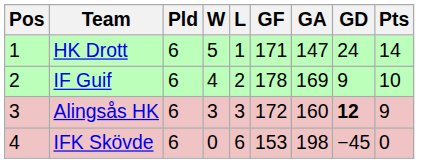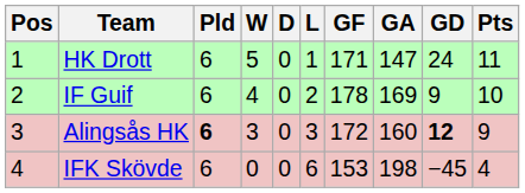 <table class="wikitable">
 <tr>
 <th><span>Pos</span></th>
 <th>Team</th>
 <th><span>Pld</span></th>
 <th><span>W</span></th>
+<th><span>D</span></th>
 <th><span>L</span></th>
 <th><span>GF</span></th>
 <th><span>GA</span></th>
 <th><span>GD</span></th>
 <th><span>Pts</span></th>
 </tr>
 <tr style="background:#bbffbb">
 <td>1</td>
 <td><a href='#'>HK Drott</a></td>
 <td>6</td>
 <td>5</td>
+<td>0</td>
 <td>1</td>
 <td>171</td>
 <td>147</td>
 <td>24</td>
-<td>14</td>
+<td>11</td>
 </tr>
 <tr style="background:#bbffbb">
 <td>2</td>
 <td><a href='#'>IF Guif</a></td>
 <td>6</td>
 <td>4</td>
+<td>0</td>
 <td>2</td>
 <td>178</td>
 <td>169</td>
 <td>9</td>
 <td>10</td>
 </tr>
 <tr style="background:#f0c4c4">
 <td>3</td>
 <td><a href='#'>Alingsås HK</a></td>
-<td>6</td>
+<td><strong>6</strong></td>
 <td>3</td>
+<td>0</td>
 <td>3</td>
 <td>172</td>
 <td>160</td>
 <td><strong>12</strong></td>
 <td>9</td>
 </tr>
 <tr style="background:#f0c4c4">
 <td>4</td>
 <td><a href='#'>IFK Skövde</a></td>
 <td>6</td>
 <td>0</td>
+<td>0</td>
 <td>6</td>
 <td>153</td>
 <td>198</td>
 <td>−45</td>
-<td>0</td>
+<td>4</td>
 </tr>
 </table>
